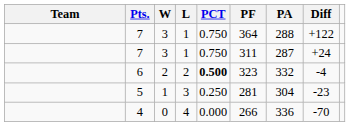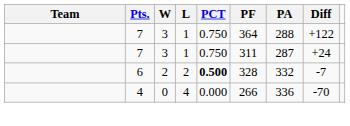 <table class=wikitable>
 <tr align=center>
 <th width=150px>Team</th>
 <th width=30px><a href='#'>Pts.</a></th>
 <th width=20px>W</th>
 <th width=20px>L</th>
 <th><a href='#'>PCT</a></th>
 <th width=40px>PF</th>
 <th width=40px>PA</th>
 <th width=40px>Diff</th>
 </tr>
 <tr align=center>
 <td align=left></td>
 <td>7</td>
 <td>3</td>
 <td>1</td>
 <td>0.750</td>
 <td>364</td>
 <td>288</td>
 <td>+122</td>
 <td></td>
 </tr>
 <tr align=center>
 <td align=left></td>
 <td>7</td>
 <td>3</td>
 <td>1</td>
 <td>0.750</td>
 <td>311</td>
 <td>287</td>
 <td>+24</td>
 <td></td>
 </tr>
 <tr align=center>
 <td align=left></td>
 <td>6</td>
 <td>2</td>
 <td>2</td>
 <td><strong>0.500</strong></td>
-<td>323</td>
+<td>328</td>
 <td>332</td>
-<td>-4</td>
-<td></td>
-</tr>
-<tr align=center>
-<td align=left></td>
-<td>5</td>
-<td>1</td>
-<td>3</td>
-<td>0.250</td>
-<td>281</td>
-<td>304</td>
-<td>-23</td>
+<td>-7</td>
 <td></td>
 </tr>
 <tr align=center>
 <td align=left></td>
 <td>4</td>
 <td>0</td>
 <td>4</td>
 <td>0.000</td>
 <td>266</td>
 <td>336</td>
 <td>-70</td>
 <td></td>
 </tr>
 </table>
